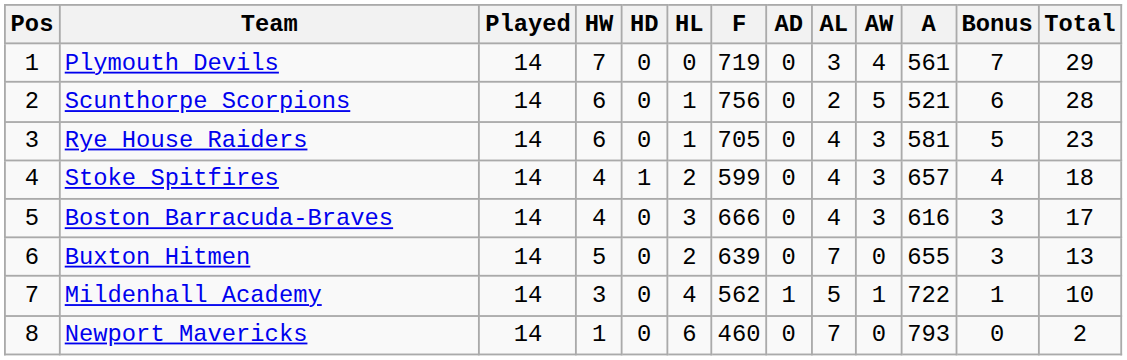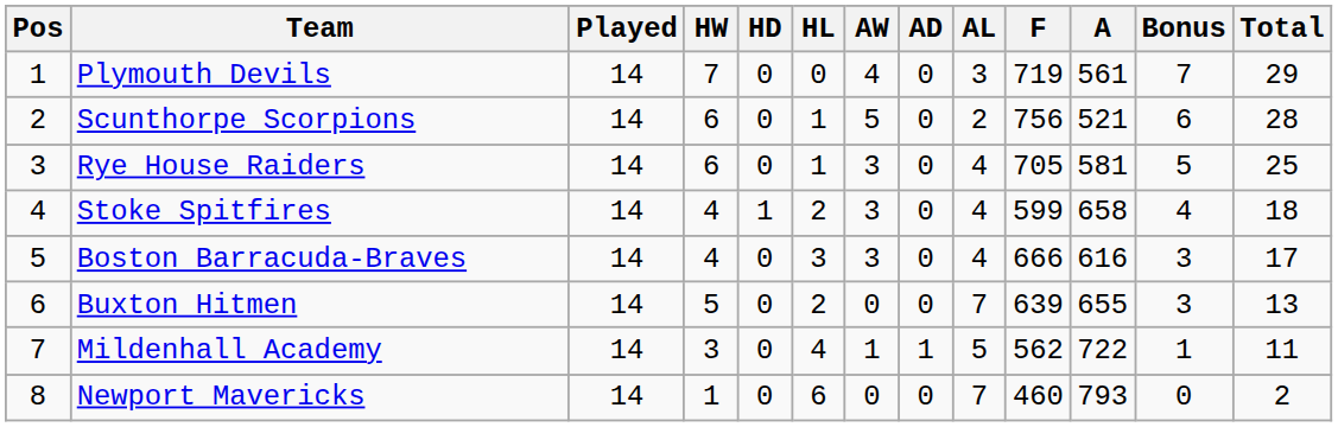 <table class="wikitable" style="font-size: 100%">
 <tr>
 <th width=20>Pos</th>
 <th width=300>Team</th>
 <th width=20>Played</th>
 <th width=20>HW</th>
 <th width=20>HD</th>
 <th width=20>HL</th>
-<th width=20>F</th>
+<th width=20>AW</th>
 <th width=20>AD</th>
 <th width=20>AL</th>
-<th width=20>AW</th>
+<th width=20>F</th>
 <th width=20>A</th>
 <th width=20>Bonus</th>
 <th width=20>Total</th>
 </tr>
 <tr align=center>
 <td>1</td>
 <td align="left"><a href='#'>Plymouth Devils</a></td>
 <td>14</td>
 <td>7</td>
 <td>0</td>
 <td>0</td>
-<td>719</td>
+<td>4</td>
 <td>0</td>
 <td>3</td>
-<td>4</td>
+<td>719</td>
 <td>561</td>
 <td>7</td>
 <td>29</td>
 </tr>
 <tr align=center>
 <td>2</td>
 <td align="left"><a href='#'>Scunthorpe Scorpions</a></td>
 <td>14</td>
 <td>6</td>
 <td>0</td>
 <td>1</td>
-<td>756</td>
+<td>5</td>
 <td>0</td>
 <td>2</td>
-<td>5</td>
+<td>756</td>
 <td>521</td>
 <td>6</td>
 <td>28</td>
 </tr>
 <tr align=center>
 <td>3</td>
 <td align="left"><a href='#'>Rye House Raiders</a></td>
 <td>14</td>
 <td>6</td>
 <td>0</td>
 <td>1</td>
-<td>705</td>
+<td>3</td>
 <td>0</td>
 <td>4</td>
-<td>3</td>
+<td>705</td>
 <td>581</td>
 <td>5</td>
-<td>23</td>
+<td>25</td>
 </tr>
 <tr align=center>
 <td>4</td>
 <td align="left"><a href='#'>Stoke Spitfires</a></td>
 <td>14</td>
 <td>4</td>
 <td>1</td>
 <td>2</td>
-<td>599</td>
+<td>3</td>
 <td>0</td>
 <td>4</td>
-<td>3</td>
-<td>657</td>
+<td>599</td>
+<td>658</td>
 <td>4</td>
 <td>18</td>
 </tr>
 <tr align=center>
 <td>5</td>
 <td align="left"><a href='#'>Boston Barracuda-Braves</a></td>
 <td>14</td>
 <td>4</td>
 <td>0</td>
 <td>3</td>
-<td>666</td>
+<td>3</td>
 <td>0</td>
 <td>4</td>
-<td>3</td>
+<td>666</td>
 <td>616</td>
 <td>3</td>
 <td>17</td>
 </tr>
 <tr align=center>
 <td>6</td>
 <td align="left"><a href='#'>Buxton Hitmen</a></td>
 <td>14</td>
 <td>5</td>
 <td>0</td>
 <td>2</td>
-<td>639</td>
+<td>0</td>
 <td>0</td>
 <td>7</td>
-<td>0</td>
+<td>639</td>
 <td>655</td>
 <td>3</td>
 <td>13</td>
 </tr>
 <tr align=center>
 <td>7</td>
 <td align="left"><a href='#'>Mildenhall Academy</a></td>
 <td>14</td>
 <td>3</td>
 <td>0</td>
 <td>4</td>
-<td>562</td>
+<td>1</td>
 <td>1</td>
 <td>5</td>
-<td>1</td>
+<td>562</td>
 <td>722</td>
 <td>1</td>
-<td>10</td>
+<td>11</td>
 </tr>
 <tr align=center>
 <td>8</td>
 <td align="left"><a href='#'>Newport Mavericks</a></td>
 <td>14</td>
 <td>1</td>
 <td>0</td>
 <td>6</td>
-<td>460</td>
+<td>0</td>
 <td>0</td>
 <td>7</td>
-<td>0</td>
+<td>460</td>
 <td>793</td>
 <td>0</td>
 <td>2</td>
 </tr>
 </table>
